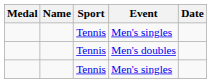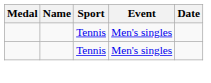 <table class="wikitable sortable" style="font-size:95%">
 <tr>
 <th>Medal</th>
 <th>Name</th>
 <th>Sport</th>
 <th>Event</th>
 <th>Date</th>
 </tr>
 <tr>
 <td></td>
 <td></td>
 <td><a href='#'>Tennis</a></td>
 <td><a href='#'>Men's singles</a></td>
 <td></td>
 </tr>
 <tr>
 <td></td>
-<td><br></td>
-<td><a href='#'>Tennis</a></td>
-<td><a href='#'>Men's doubles</a></td>
-<td></td>
-</tr>
-<tr>
-<td></td>
 <td></td>
 <td><a href='#'>Tennis</a></td>
 <td><a href='#'>Men's singles</a></td>
 <td></td>
 </tr>
 </table>
